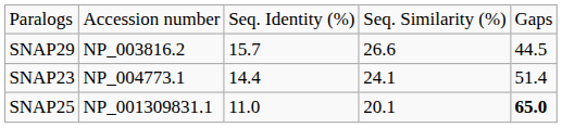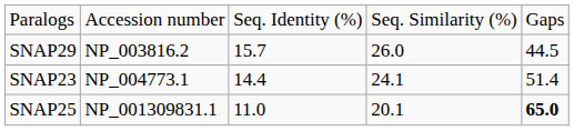 <table class="wikitable">
 <tr>
 <td>Paralogs</td>
 <td>Accession number</td>
 <td>Seq. Identity (%)</td>
 <td>Seq. Similarity (%)</td>
 <td>Gaps</td>
 </tr>
 <tr>
 <td>SNAP29</td>
 <td>NP_003816.2</td>
 <td>15.7</td>
-<td>26.6</td>
+<td>26.0</td>
 <td>44.5</td>
 </tr>
 <tr>
 <td>SNAP23</td>
 <td>NP_004773.1</td>
 <td>14.4</td>
 <td>24.1</td>
 <td>51.4</td>
 </tr>
 <tr>
 <td>SNAP25</td>
 <td>NP_001309831.1</td>
 <td>11.0</td>
 <td>20.1</td>
 <td><strong>65.0</strong></td>
 </tr>
 </table>
